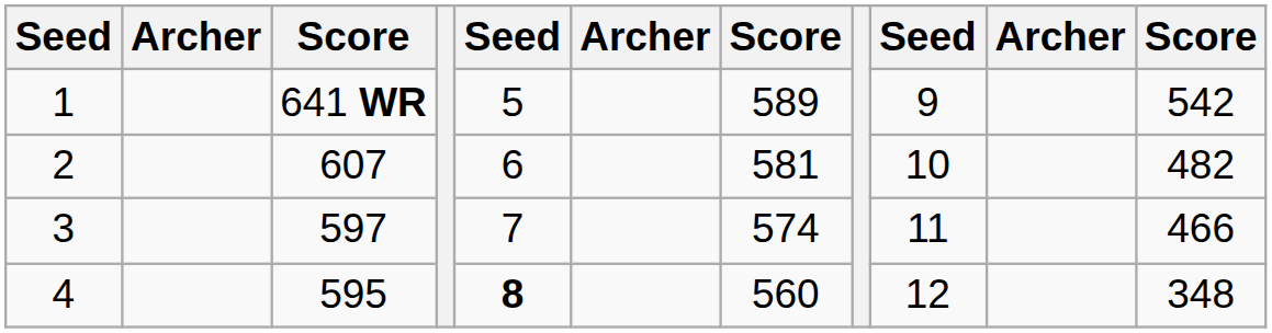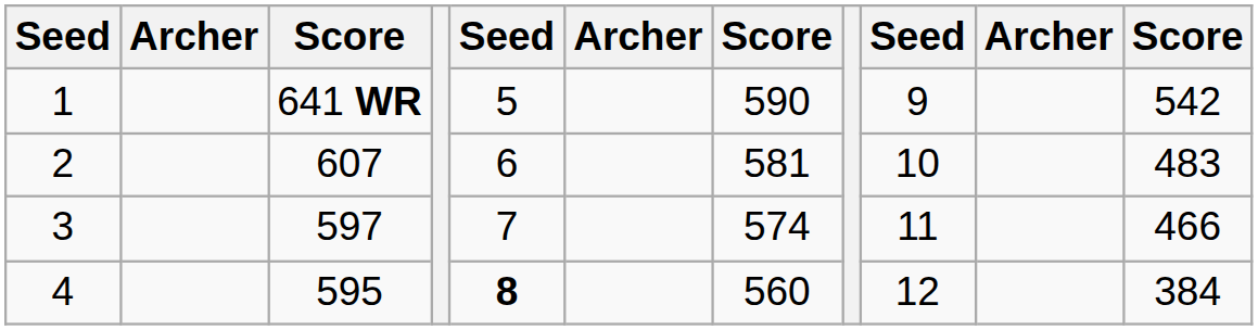 <table class="wikitable" style="text-align:center">
 <tr>
 <th>Seed</th>
 <th>Archer</th>
 <th>Score</th>
 <th rowspan="9"></th>
 <th>Seed</th>
 <th>Archer</th>
 <th>Score</th>
 <th rowspan="9"></th>
 <th>Seed</th>
 <th>Archer</th>
 <th>Score</th>
 </tr>
 <tr>
 <td>1</td>
 <td align=left></td>
 <td>641 <strong>WR</strong></td>
 <td>5</td>
 <td align=left></td>
-<td>589</td>
+<td>590</td>
 <td>9</td>
 <td align=left></td>
 <td>542</td>
 </tr>
 <tr>
 <td>2</td>
 <td align=left></td>
 <td>607</td>
 <td>6</td>
 <td align=left></td>
 <td>581</td>
 <td>10</td>
 <td align=left></td>
-<td>482</td>
+<td>483</td>
 </tr>
 <tr>
 <td>3</td>
 <td align=left></td>
 <td>597</td>
 <td>7</td>
 <td align=left></td>
 <td>574</td>
 <td>11</td>
 <td align=left></td>
 <td>466</td>
 </tr>
 <tr>
 <td>4</td>
 <td align=left></td>
 <td>595</td>
 <td><strong>8</strong></td>
 <td align=left></td>
 <td>560</td>
 <td>12</td>
 <td align=left></td>
-<td>348</td>
+<td>384</td>
 </tr>
 </table>
